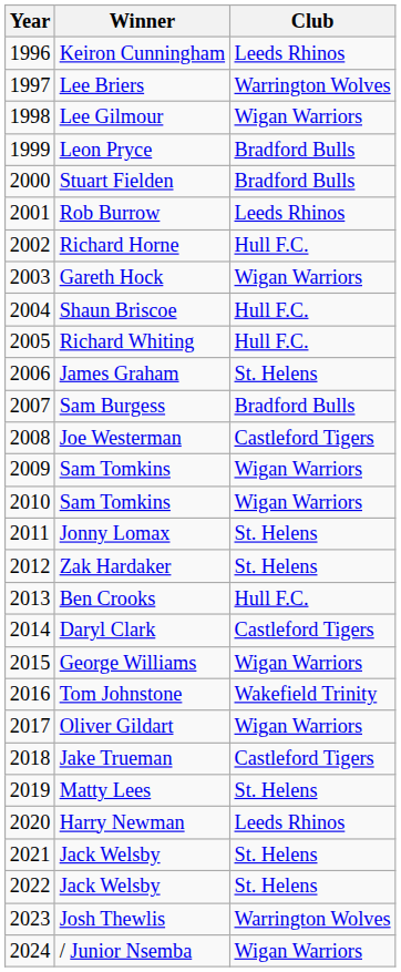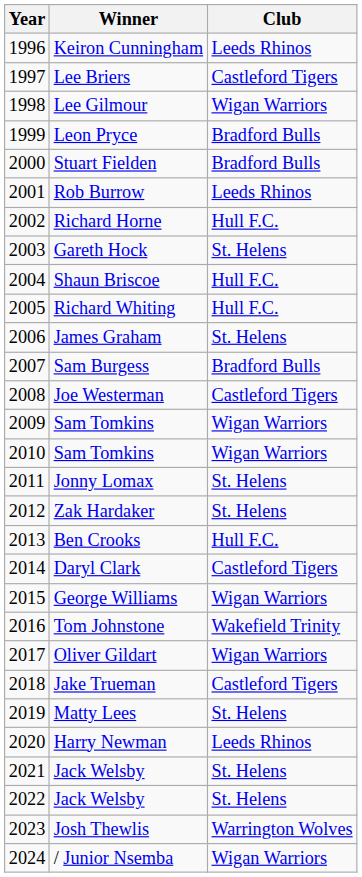 <table class="wikitable">
 <tr>
 <th>Year</th>
 <th>Winner</th>
 <th>Club</th>
 </tr>
 <tr>
 <td>1996</td>
 <td> <a href='#'>Keiron Cunningham</a></td>
 <td> <a href='#'>Leeds Rhinos</a></td>
 </tr>
 <tr>
 <td>1997</td>
 <td> <a href='#'>Lee Briers</a></td>
-<td> <a href='#'>Warrington Wolves</a></td>
+<td> <a href='#'>Castleford Tigers</a></td>
 </tr>
 <tr>
 <td>1998</td>
 <td> <a href='#'>Lee Gilmour</a></td>
 <td> <a href='#'>Wigan Warriors</a></td>
 </tr>
 <tr>
 <td>1999</td>
 <td> <a href='#'>Leon Pryce</a></td>
 <td> <a href='#'>Bradford Bulls</a></td>
 </tr>
 <tr>
 <td>2000</td>
 <td> <a href='#'>Stuart Fielden</a></td>
 <td> <a href='#'>Bradford Bulls</a></td>
 </tr>
 <tr>
 <td>2001</td>
 <td> <a href='#'>Rob Burrow</a></td>
 <td> <a href='#'>Leeds Rhinos</a></td>
 </tr>
 <tr>
 <td>2002</td>
 <td> <a href='#'>Richard Horne</a></td>
 <td> <a href='#'>Hull F.C.</a></td>
 </tr>
 <tr>
 <td>2003</td>
 <td> <a href='#'>Gareth Hock</a></td>
-<td> <a href='#'>Wigan Warriors</a></td>
+<td> <a href='#'>St. Helens</a></td>
 </tr>
 <tr>
 <td>2004</td>
 <td> <a href='#'>Shaun Briscoe</a></td>
 <td> <a href='#'>Hull F.C.</a></td>
 </tr>
 <tr>
 <td>2005</td>
 <td> <a href='#'>Richard Whiting</a></td>
 <td> <a href='#'>Hull F.C.</a></td>
 </tr>
 <tr>
 <td>2006</td>
 <td> <a href='#'>James Graham</a></td>
 <td> <a href='#'>St. Helens</a></td>
 </tr>
 <tr>
 <td>2007</td>
 <td> <a href='#'>Sam Burgess</a></td>
 <td> <a href='#'>Bradford Bulls</a></td>
 </tr>
 <tr>
 <td>2008</td>
 <td> <a href='#'>Joe Westerman</a></td>
 <td> <a href='#'>Castleford Tigers</a></td>
 </tr>
 <tr>
 <td>2009</td>
 <td> <a href='#'>Sam Tomkins</a></td>
 <td> <a href='#'>Wigan Warriors</a></td>
 </tr>
 <tr>
 <td>2010</td>
 <td> <a href='#'>Sam Tomkins</a></td>
 <td> <a href='#'>Wigan Warriors</a></td>
 </tr>
 <tr>
 <td>2011</td>
 <td> <a href='#'>Jonny Lomax</a></td>
 <td> <a href='#'>St. Helens</a></td>
 </tr>
 <tr>
 <td>2012</td>
 <td> <a href='#'>Zak Hardaker</a></td>
 <td> <a href='#'>St. Helens</a></td>
 </tr>
 <tr>
 <td>2013</td>
 <td> <a href='#'>Ben Crooks</a></td>
 <td> <a href='#'>Hull F.C.</a></td>
 </tr>
 <tr>
 <td>2014</td>
 <td> <a href='#'>Daryl Clark</a></td>
 <td> <a href='#'>Castleford Tigers</a></td>
 </tr>
 <tr>
 <td>2015</td>
 <td> <a href='#'>George Williams</a></td>
 <td> <a href='#'>Wigan Warriors</a></td>
 </tr>
 <tr>
 <td>2016</td>
 <td> <a href='#'>Tom Johnstone</a></td>
 <td> <a href='#'>Wakefield Trinity</a></td>
 </tr>
 <tr>
 <td>2017</td>
 <td> <a href='#'>Oliver Gildart</a></td>
 <td> <a href='#'>Wigan Warriors</a></td>
 </tr>
 <tr>
 <td>2018</td>
 <td> <a href='#'>Jake Trueman</a></td>
 <td> <a href='#'>Castleford Tigers</a></td>
 </tr>
 <tr>
 <td>2019</td>
 <td> <a href='#'>Matty Lees</a></td>
 <td> <a href='#'>St. Helens</a></td>
 </tr>
 <tr>
 <td>2020</td>
 <td> <a href='#'>Harry Newman</a></td>
 <td> <a href='#'>Leeds Rhinos</a></td>
 </tr>
 <tr>
 <td>2021</td>
 <td> <a href='#'>Jack Welsby</a></td>
 <td> <a href='#'>St. Helens</a></td>
 </tr>
 <tr>
 <td>2022</td>
 <td> <a href='#'>Jack Welsby</a></td>
 <td> <a href='#'>St. Helens</a></td>
 </tr>
 <tr>
 <td>2023</td>
 <td> <a href='#'>Josh Thewlis</a></td>
 <td> <a href='#'>Warrington Wolves</a></td>
 </tr>
 <tr>
 <td>2024</td>
 <td>/ <a href='#'>Junior Nsemba</a></td>
 <td> <a href='#'>Wigan Warriors</a></td>
 </tr>
 </table>
